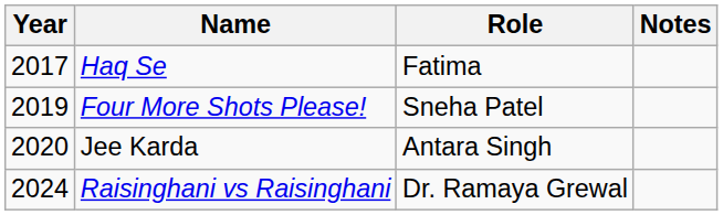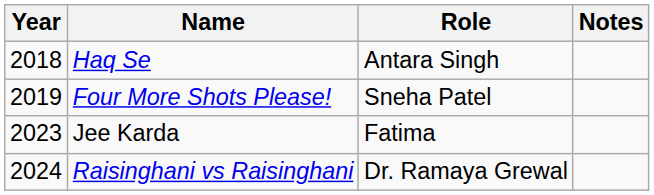 <table class="wikitable">
 <tr>
 <th>Year</th>
 <th>Name</th>
 <th>Role</th>
 <th>Notes</th>
 </tr>
 <tr>
-<td>2017</td>
+<td>2018</td>
 <td><em><a href='#'>Haq Se</a></em></td>
-<td>Fatima</td>
+<td>Antara Singh</td>
 <td></td>
 </tr>
 <tr>
 <td>2019</td>
 <td><em><a href='#'>Four More Shots Please!</a></em></td>
 <td>Sneha Patel</td>
 <td></td>
 </tr>
 <tr>
-<td>2020</td>
+<td>2023</td>
 <td>Jee Karda</td>
-<td>Antara Singh</td>
+<td>Fatima</td>
 <td></td>
 </tr>
 <tr>
 <td>2024</td>
 <td><em><a href='#'>Raisinghani vs Raisinghani</a></em></td>
 <td>Dr. Ramaya Grewal</td>
 <td></td>
 </tr>
 </table>
